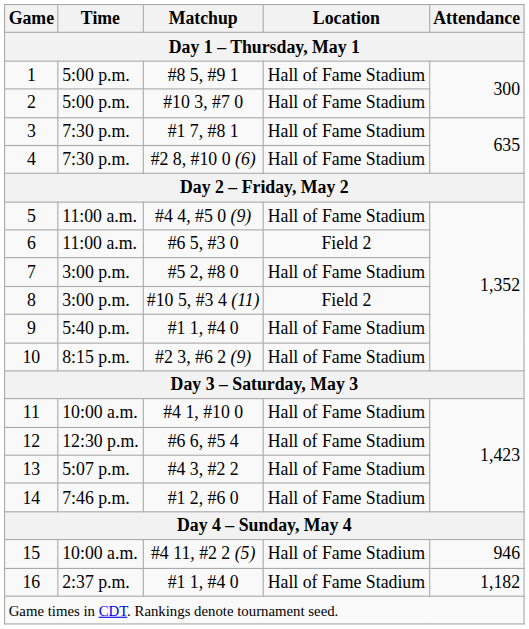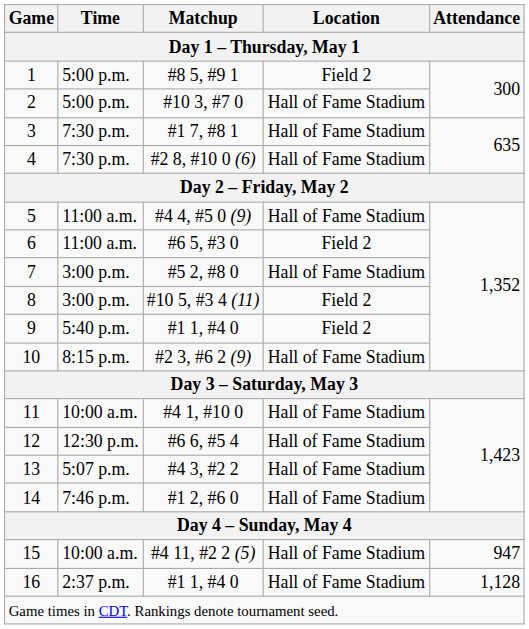 <table class="wikitable">
 <tr>
 <th>Game</th>
 <th>Time</th>
 <th>Matchup</th>
 <th>Location</th>
 <th>Attendance</th>
 </tr>
 <tr>
 <th colspan=5>Day 1 – Thursday, May 1</th>
 </tr>
 <tr>
 <td style="text-align:center;">1</td>
 <td>5:00 p.m.</td>
 <td style="text-align:center;">#8 <strong></strong> 5, #9  1</td>
-<td style="text-align:center;">Hall of Fame Stadium</td>
+<td style="text-align:center;">Field 2</td>
 <td rowspan=2 style="text-align:right;">300</td>
 </tr>
 <tr>
 <td style="text-align:center;">2</td>
 <td>5:00 p.m.</td>
 <td style="text-align:center;">#10 <strong></strong> 3, #7  0</td>
 <td style="text-align:center;">Hall of Fame Stadium</td>
 </tr>
 <tr>
 <td style="text-align:center;">3</td>
 <td>7:30 p.m.</td>
 <td style="text-align:center;">#1 <strong></strong> 7, #8  1</td>
 <td style="text-align:center;">Hall of Fame Stadium</td>
 <td rowspan=2 style="text-align:right;">635</td>
 </tr>
 <tr>
 <td style="text-align:center;">4</td>
 <td>7:30 p.m.</td>
 <td style="text-align:center;">#2 <strong></strong> 8, #10  0 <em>(6)</em></td>
 <td style="text-align:center;">Hall of Fame Stadium</td>
 </tr>
 <tr>
 <th colspan=5>Day 2 – Friday, May 2</th>
 </tr>
 <tr>
 <td style="text-align:center;">5</td>
 <td>11:00 a.m.</td>
 <td style="text-align:center;">#4 <strong></strong> 4, #5  0 <em>(9)</em></td>
 <td style="text-align:center;">Hall of Fame Stadium</td>
 <td rowspan=6 style="text-align:right;">1,352</td>
 </tr>
 <tr>
 <td style="text-align:center;">6</td>
 <td>11:00 a.m.</td>
 <td style="text-align:center;">#6 <strong></strong> 5, #3  0</td>
 <td style="text-align:center;">Field 2</td>
 </tr>
 <tr>
 <td style="text-align:center;">7</td>
 <td>3:00 p.m.</td>
 <td style="text-align:center;">#5 <strong></strong> 2, #8  0</td>
 <td style="text-align:center;">Hall of Fame Stadium</td>
 </tr>
 <tr>
 <td style="text-align:center;">8</td>
 <td>3:00 p.m.</td>
 <td style="text-align:center;">#10 <strong></strong> 5, #3  4 <em>(11)</em></td>
 <td style="text-align:center;">Field 2</td>
 </tr>
 <tr>
 <td style="text-align:center;">9</td>
 <td>5:40 p.m.</td>
 <td style="text-align:center;">#1 <strong></strong> 1, #4  0</td>
-<td style="text-align:center;">Hall of Fame Stadium</td>
+<td style="text-align:center;">Field 2</td>
 </tr>
 <tr>
 <td style="text-align:center;">10</td>
 <td>8:15 p.m.</td>
 <td style="text-align:center;">#2 <strong></strong> 3, #6  2 <em>(9)</em></td>
 <td style="text-align:center;">Hall of Fame Stadium</td>
 </tr>
 <tr>
 <th colspan=5>Day 3 – Saturday, May 3</th>
 </tr>
 <tr>
 <td style="text-align:center;">11</td>
 <td>10:00 a.m.</td>
 <td style="text-align:center;">#4 <strong></strong> 1, #10  0</td>
 <td style="text-align:center;">Hall of Fame Stadium</td>
 <td rowspan= 4 style="text-align:right;">1,423</td>
 </tr>
 <tr>
 <td style="text-align:center;">12</td>
 <td>12:30 p.m.</td>
 <td style="text-align:center;">#6 <strong></strong> 6, #5  4</td>
 <td style="text-align:center;">Hall of Fame Stadium</td>
 </tr>
 <tr>
 <td style="text-align:center;">13</td>
 <td>5:07 p.m.</td>
 <td style="text-align:center;">#4 <strong></strong> 3, #2  2</td>
 <td style="text-align:center;">Hall of Fame Stadium</td>
 </tr>
 <tr>
 <td style="text-align:center;">14</td>
 <td>7:46 p.m.</td>
 <td style="text-align:center;">#1 <strong></strong> 2, #6  0</td>
 <td style="text-align:center;">Hall of Fame Stadium</td>
 </tr>
 <tr>
 <th colspan=5>Day 4 – Sunday, May 4</th>
 </tr>
 <tr>
 <td style="text-align:center;">15</td>
 <td>10:00 a.m.</td>
 <td style="text-align:center;">#4 <strong></strong> 11, #2  2 <em>(5)</em></td>
 <td style="text-align:center;">Hall of Fame Stadium</td>
-<td style="text-align:right;">946</td>
+<td style="text-align:right;">947</td>
 </tr>
 <tr>
 <td style="text-align:center;">16</td>
 <td>2:37 p.m.</td>
 <td style="text-align:center;">#1 <strong></strong> 1, #4  0</td>
 <td style="text-align:center;">Hall of Fame Stadium</td>
-<td style="text-align:right;">1,182</td>
+<td style="text-align:right;">1,128</td>
 </tr>
 <tr>
 <td colspan=5><small>Game times in <a href='#'>CDT</a>. Rankings denote tournament seed.</small></td>
 </tr>
 </table>
